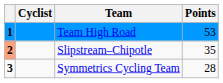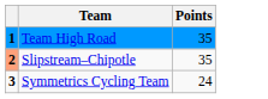 <table class="wikitable">
 <tr>
 <th></th>
-<th>Cyclist</th>
 <th>Team</th>
 <th>Points</th>
 </tr>
 <tr style="background:#0099ff">
 <td><strong>1</strong></td>
-<td></td>
 <td><a href='#'>Team High Road</a></td>
-<td align=right>53</td>
+<td align=right>35</td>
 </tr>
 <tr>
 <td style="background: lightsalmon;"><strong>2</strong></td>
-<td></td>
 <td><a href='#'>Slipstream–Chipotle</a></td>
 <td align=right>35</td>
 </tr>
 <tr>
 <td><strong>3</strong></td>
-<td></td>
 <td><a href='#'>Symmetrics Cycling Team</a></td>
-<td align=right>28</td>
+<td align=right>24</td>
 </tr>
 </table>
